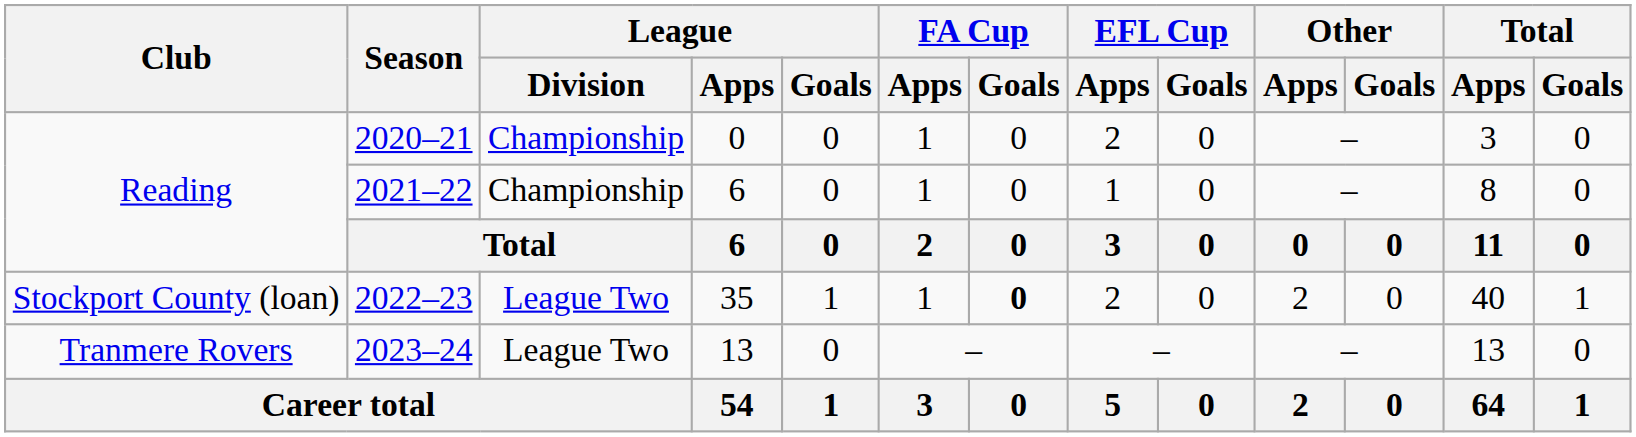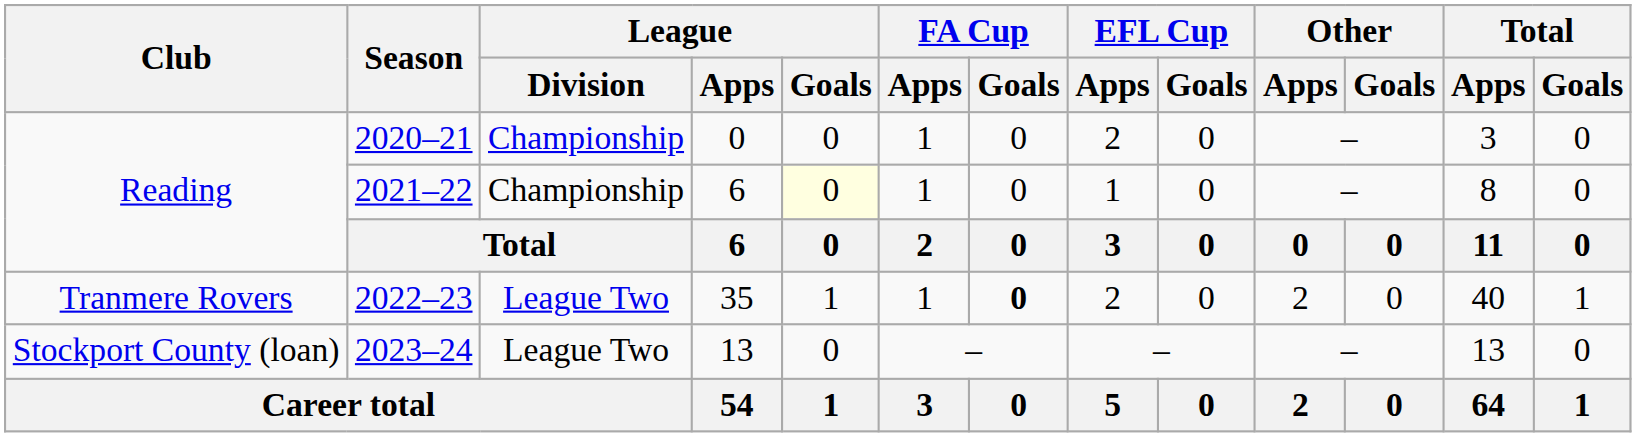 <table class="wikitable" style="text-align: center">
 <tr>
 <th rowspan="2">Club</th>
 <th rowspan="2">Season</th>
 <th colspan="3">League</th>
 <th colspan="2"><a href='#'>FA Cup</a></th>
 <th colspan="2"><a href='#'>EFL Cup</a></th>
 <th colspan="2">Other</th>
 <th colspan="2">Total</th>
 </tr>
 <tr>
 <th>Division</th>
 <th>Apps</th>
 <th>Goals</th>
 <th>Apps</th>
 <th>Goals</th>
 <th>Apps</th>
 <th>Goals</th>
 <th>Apps</th>
 <th>Goals</th>
 <th>Apps</th>
 <th>Goals</th>
 </tr>
 <tr>
 <td rowspan="3"><a href='#'>Reading</a></td>
 <td><a href='#'>2020–21</a></td>
 <td><a href='#'>Championship</a></td>
 <td>0</td>
 <td>0</td>
 <td>1</td>
 <td>0</td>
 <td>2</td>
 <td>0</td>
 <td colspan="2">–</td>
 <td>3</td>
 <td>0</td>
 </tr>
 <tr>
 <td><a href='#'>2021–22</a></td>
 <td>Championship</td>
 <td>6</td>
-<td>0</td>
+<td style="background: lightyellow;">0</td>
 <td>1</td>
 <td>0</td>
 <td>1</td>
 <td>0</td>
 <td colspan="2">–</td>
 <td>8</td>
 <td>0</td>
 </tr>
 <tr>
 <th colspan="2">Total</th>
 <th>6</th>
 <th>0</th>
 <th>2</th>
 <th>0</th>
 <th>3</th>
 <th>0</th>
 <th>0</th>
 <th>0</th>
 <th>11</th>
 <th>0</th>
 </tr>
 <tr>
-<td><a href='#'>Stockport County</a> (loan)</td>
+<td><a href='#'>Tranmere Rovers</a></td>
 <td><a href='#'>2022–23</a></td>
 <td><a href='#'>League Two</a></td>
 <td>35</td>
 <td>1</td>
 <td>1</td>
 <td><strong>0</strong></td>
 <td>2</td>
 <td>0</td>
 <td>2</td>
 <td>0</td>
 <td>40</td>
 <td>1</td>
 </tr>
 <tr>
-<td><a href='#'>Tranmere Rovers</a></td>
+<td><a href='#'>Stockport County</a> (loan)</td>
 <td><a href='#'>2023–24</a></td>
 <td>League Two</td>
 <td>13</td>
 <td>0</td>
 <td colspan="2">–</td>
 <td colspan="2">–</td>
 <td colspan="2">–</td>
 <td>13</td>
 <td>0</td>
 </tr>
 <tr>
 <th colspan="3">Career total</th>
 <th>54</th>
 <th>1</th>
 <th>3</th>
 <th>0</th>
 <th>5</th>
 <th>0</th>
 <th>2</th>
 <th>0</th>
 <th>64</th>
 <th>1</th>
 </tr>
 </table>
